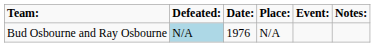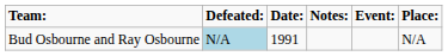 <table class="wikitable">
 <tr style="background: #EEEFF;">
 <td><strong>Team:</strong></td>
 <td><strong>Defeated:</strong></td>
 <td><strong>Date:</strong></td>
+<td><strong>Notes:</strong></td>
+<td><strong>Event:</strong></td>
 <td><strong>Place:</strong></td>
-<td><strong>Event:</strong></td>
-<td><strong>Notes:</strong></td>
 </tr>
 <tr>
 <td>Bud Osbourne and Ray Osbourne</td>
 <td style="background: lightblue;">N/A</td>
-<td>1976</td>
-<td>N/A</td>
+<td>1991</td>
 <td></td>
 <td></td>
+<td>N/A</td>
 </tr>
 </table>
